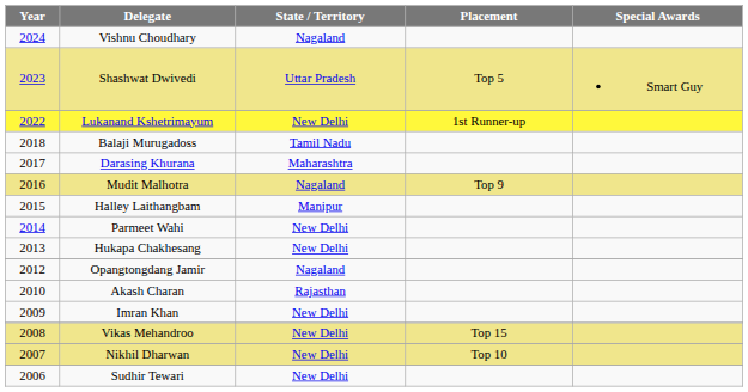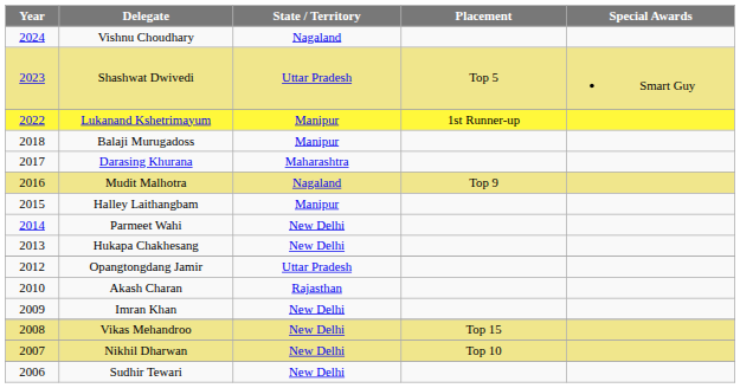 <table class="wikitable sortable" style="font-size: 95%; text-align:center">
 <tr>
 <th width="70" style="background-color:#787878;color:#FFFFFF;">Year</th>
 <th width="250" style="background-color:#787878;color:#FFFFFF;">Delegate</th>
 <th width="250" style="background-color:#787878;color:#FFFFFF;">State / Territory</th>
 <th width="250" style="background-color:#787878;color:#FFFFFF;">Placement</th>
 <th width="250" style="background-color:#787878;color:#FFFFFF;">Special Awards</th>
 </tr>
 <tr>
 <td> <a href='#'>2024</a></td>
 <td>Vishnu Choudhary</td>
 <td><a href='#'>Nagaland</a></td>
 <td></td>
 <td></td>
 </tr>
 <tr style="background:khaki;">
 <td> <a href='#'>2023</a></td>
 <td>Shashwat Dwivedi</td>
 <td><a href='#'>Uttar Pradesh</a></td>
 <td>Top 5</td>
 <td><br><ul><li>Smart Guy</li></ul></td>
 </tr>
 <tr>
 </tr>
 <tr style="background:#FFF83B;">
 <td> <a href='#'>2022</a></td>
 <td><a href='#'>Lukanand Kshetrimayum</a></td>
-<td><a href='#'>New Delhi</a></td>
+<td><a href='#'>Manipur</a></td>
 <td>1st Runner-up</td>
 <td></td>
 </tr>
 <tr>
 <td> 2018</td>
 <td>Balaji Murugadoss</td>
-<td><a href='#'>Tamil Nadu</a></td>
+<td><a href='#'>Manipur</a></td>
 <td></td>
 <td></td>
 </tr>
 <tr>
 <td> 2017</td>
 <td><a href='#'>Darasing Khurana</a></td>
 <td><a href='#'>Maharashtra</a></td>
 <td></td>
 <td></td>
 </tr>
 <tr style="background:khaki;">
 <td> 2016</td>
 <td>Mudit Malhotra</td>
 <td><a href='#'>Nagaland</a></td>
 <td>Top 9</td>
 <td></td>
 </tr>
 <tr>
 <td> 2015</td>
 <td>Halley Laithangbam</td>
 <td><a href='#'>Manipur</a></td>
 <td></td>
 <td style="background:;"></td>
 </tr>
 <tr>
 <td> <a href='#'>2014</a></td>
 <td>Parmeet Wahi</td>
 <td><a href='#'>New Delhi</a></td>
 <td></td>
 <td></td>
 </tr>
 <tr>
 <td> 2013</td>
 <td>Hukapa Chakhesang</td>
 <td><a href='#'>New Delhi</a></td>
 <td></td>
 <td></td>
 </tr>
 <tr>
 </tr>
 <tr>
 <td> 2012</td>
 <td>Opangtongdang Jamir</td>
-<td><a href='#'>Nagaland</a></td>
+<td><a href='#'>Uttar Pradesh</a></td>
 <td></td>
 <td></td>
 </tr>
 <tr>
 <td> 2010</td>
 <td>Akash Charan</td>
 <td><a href='#'>Rajasthan</a></td>
 <td></td>
 <td></td>
 </tr>
 <tr>
 <td> 2009</td>
 <td>Imran Khan</td>
 <td><a href='#'>New Delhi</a></td>
 <td></td>
 <td></td>
 </tr>
 <tr>
 </tr>
 <tr style="background-color:Khaki;">
 <td> 2008</td>
 <td>Vikas Mehandroo</td>
 <td><a href='#'>New Delhi</a></td>
 <td>Top 15</td>
 <td></td>
 </tr>
 <tr>
 </tr>
 <tr style="background-color:Khaki">
 <td> 2007</td>
 <td>Nikhil Dharwan</td>
 <td><a href='#'>New Delhi</a></td>
 <td>Top 10</td>
 <td></td>
 </tr>
 <tr>
 </tr>
 <tr>
 <td> 2006</td>
 <td>Sudhir Tewari</td>
 <td><a href='#'>New Delhi</a></td>
 <td></td>
 <td></td>
 </tr>
 </table>
